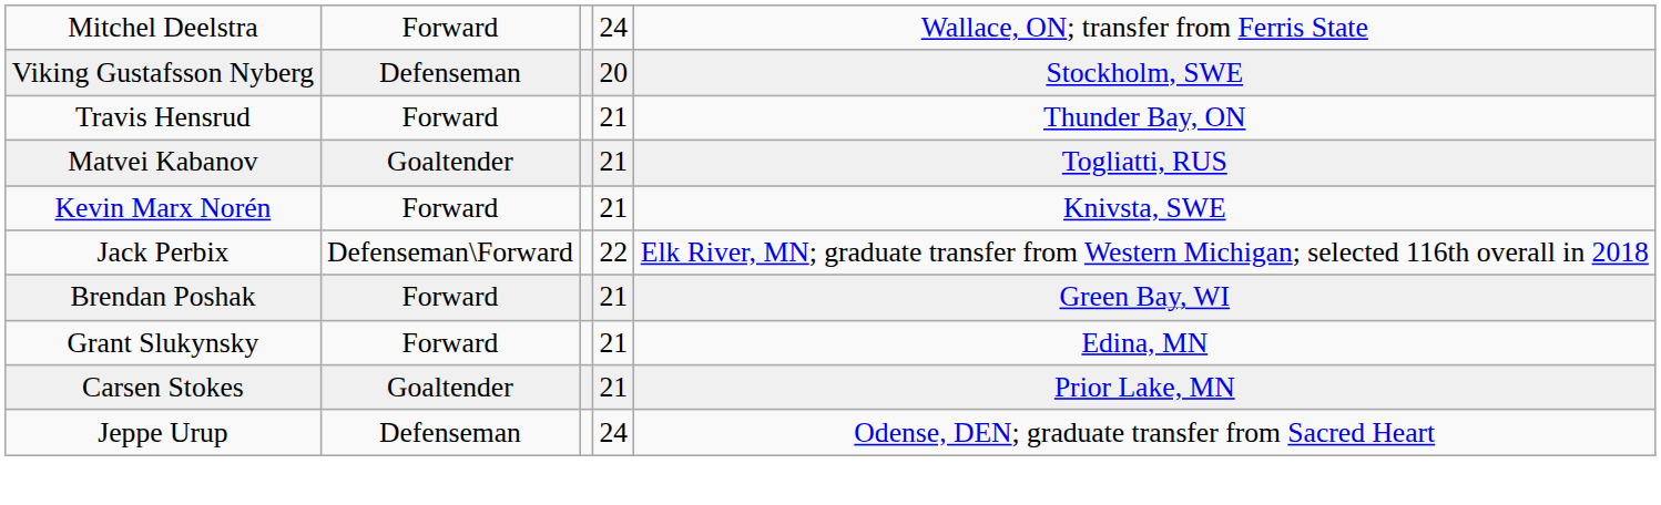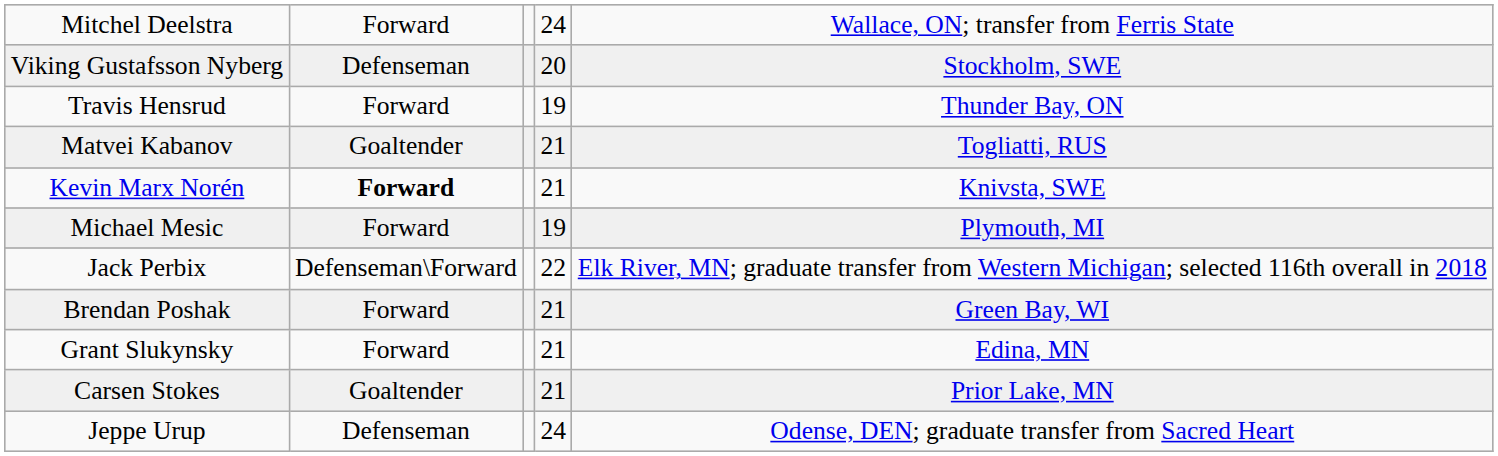 <table class="wikitable">
 <tr align="center" bgcolor="">
 <td>Mitchel Deelstra</td>
 <td>Forward</td>
 <td></td>
 <td>24</td>
 <td><a href='#'>Wallace, ON</a>; transfer from <a href='#'>Ferris State</a></td>
 </tr>
 <tr align="center" bgcolor="f0f0f0">
 <td>Viking Gustafsson Nyberg</td>
 <td>Defenseman</td>
 <td></td>
 <td>20</td>
 <td><a href='#'>Stockholm, SWE</a></td>
 </tr>
 <tr align="center" bgcolor="">
 <td>Travis Hensrud</td>
 <td>Forward</td>
 <td></td>
-<td>21</td>
+<td>19</td>
 <td><a href='#'>Thunder Bay, ON</a></td>
 </tr>
 <tr align="center" bgcolor="f0f0f0">
 <td>Matvei Kabanov</td>
 <td>Goaltender</td>
 <td></td>
 <td>21</td>
 <td><a href='#'>Togliatti, RUS</a></td>
 </tr>
 <tr align="center" bgcolor="">
 <td><a href='#'>Kevin Marx Norén</a></td>
-<td>Forward</td>
+<td><strong>Forward</strong></td>
 <td></td>
 <td>21</td>
 <td><a href='#'>Knivsta, SWE</a></td>
+</tr>
+<tr align="center" bgcolor="f0f0f0">
+<td>Michael Mesic</td>
+<td>Forward</td>
+<td></td>
+<td>19</td>
+<td><a href='#'>Plymouth, MI</a></td>
 </tr>
 <tr align="center" bgcolor="">
 <td>Jack Perbix</td>
 <td>Defenseman\Forward</td>
 <td></td>
 <td>22</td>
 <td><a href='#'>Elk River, MN</a>; graduate transfer from <a href='#'>Western Michigan</a>; selected 116th overall in <a href='#'>2018</a></td>
 </tr>
 <tr align="center" bgcolor="f0f0f0">
 <td>Brendan Poshak</td>
 <td>Forward</td>
 <td></td>
 <td>21</td>
 <td><a href='#'>Green Bay, WI</a></td>
 </tr>
 <tr align="center" bgcolor="">
 <td>Grant Slukynsky</td>
 <td>Forward</td>
 <td></td>
 <td>21</td>
 <td><a href='#'>Edina, MN</a></td>
 </tr>
 <tr align="center" bgcolor="f0f0f0">
 <td>Carsen Stokes</td>
 <td>Goaltender</td>
 <td></td>
 <td>21</td>
 <td><a href='#'>Prior Lake, MN</a></td>
 </tr>
 <tr align="center" bgcolor="">
 <td>Jeppe Urup</td>
 <td>Defenseman</td>
 <td></td>
 <td>24</td>
 <td><a href='#'>Odense, DEN</a>; graduate transfer from <a href='#'>Sacred Heart</a></td>
 </tr>
 </table>
